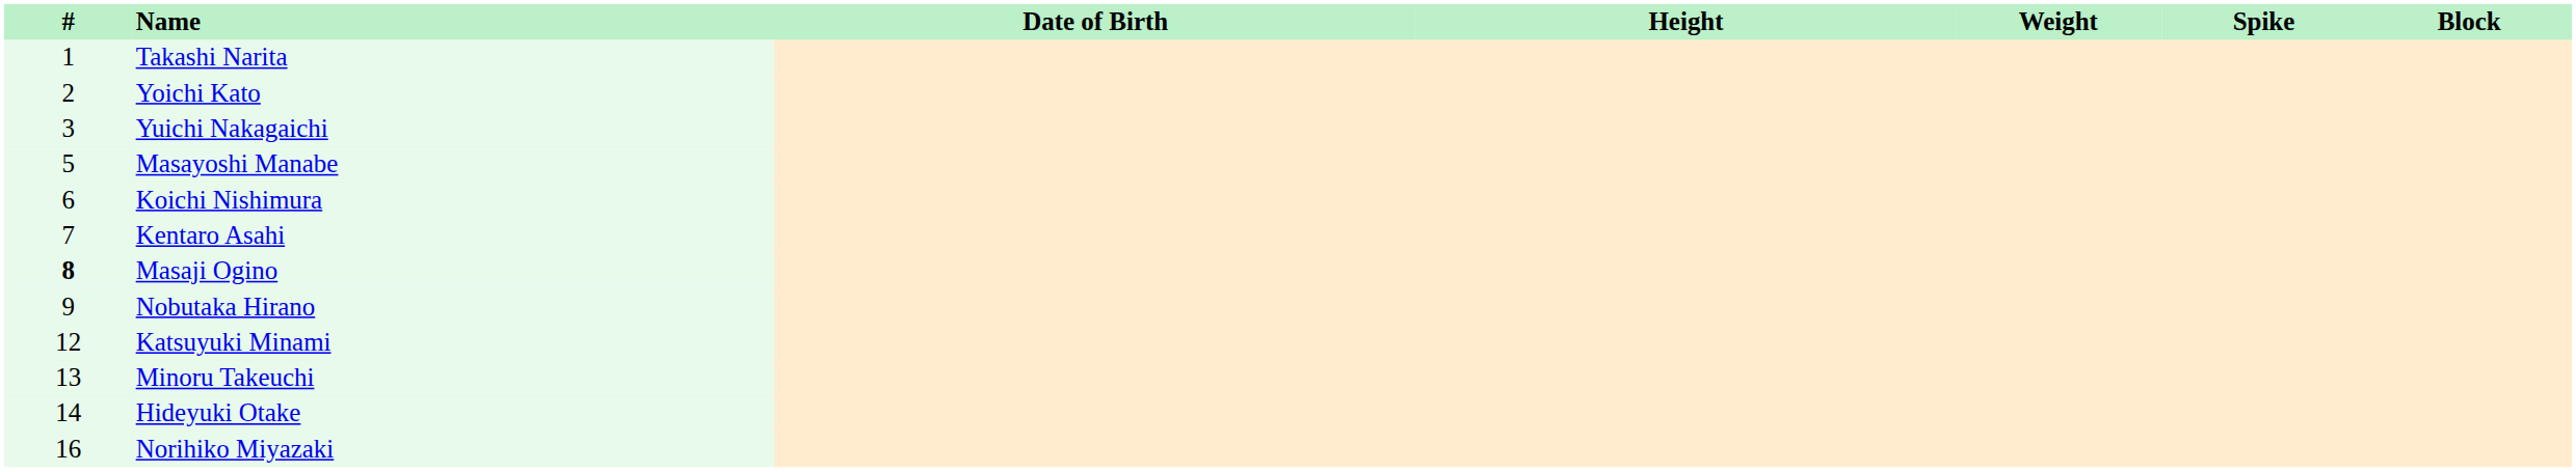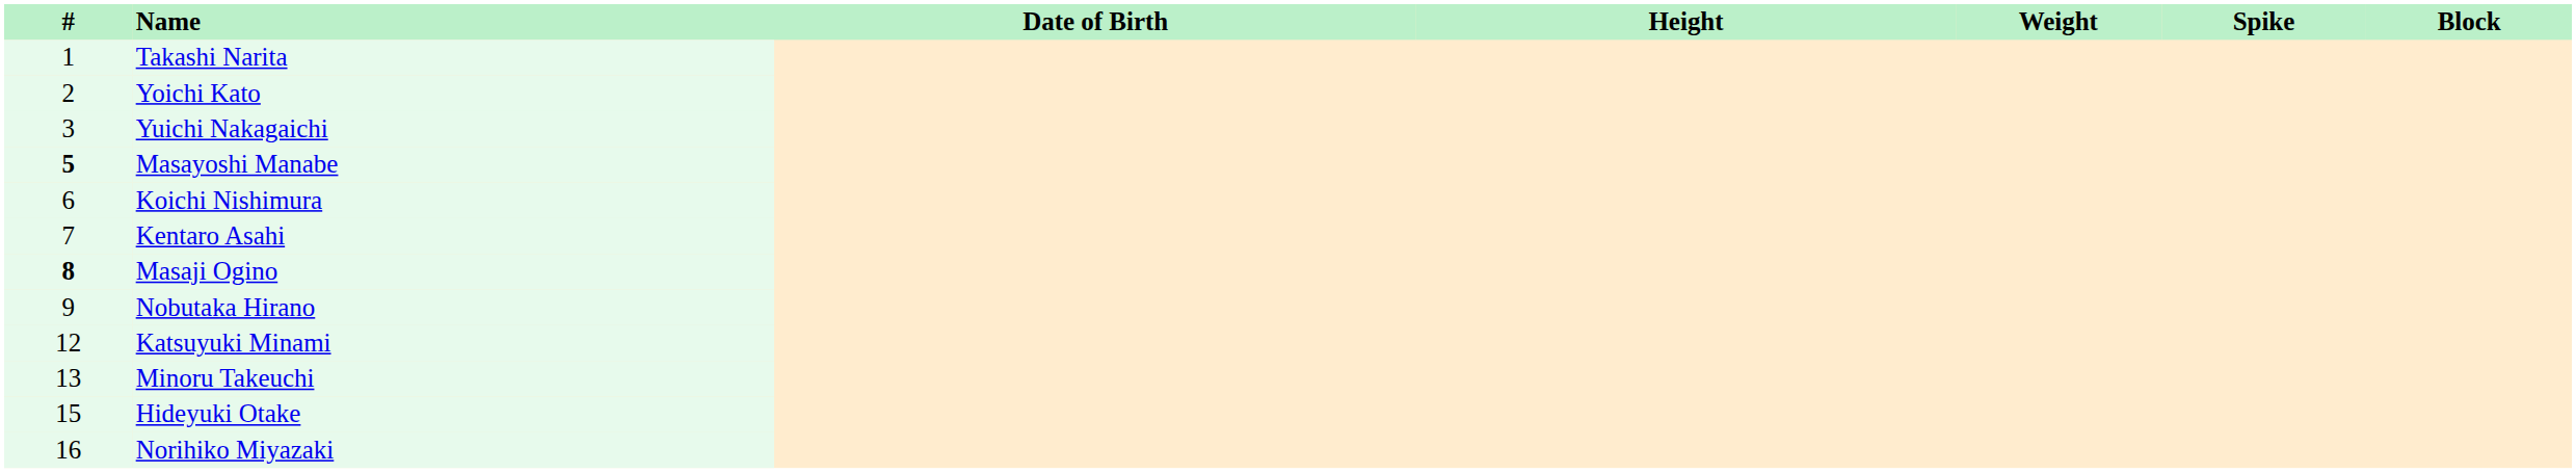 <table border=0 cellpadding=2 cellspacing=0  |- bgcolor=#FFECCE style=text-align:center; font-size:90%; width=100%>
 <tr bgcolor=#BBF0C9>
 <th width=5%>#</th>
 <th width=25% align=left>Name</th>
 <th width=25%>Date of Birth</th>
 <th width=21%>Height</th>
 <th width=8%>Weight</th>
 <th width=8%>Spike</th>
 <th width=8%>Block</th>
 </tr>
 <tr bgcolor=#E7FAEC>
 <td>1</td>
 <td align="left"><a href='#'>Takashi Narita</a></td>
 </tr>
 <tr bgcolor=#E7FAEC>
 <td>2</td>
 <td align="left"><a href='#'>Yoichi Kato</a></td>
 </tr>
 <tr bgcolor=#E7FAEC>
 <td>3</td>
 <td align="left"><a href='#'>Yuichi Nakagaichi</a></td>
 </tr>
 <tr bgcolor=#E7FAEC>
-<td>5</td>
+<td><strong>5</strong></td>
 <td align="left"><a href='#'>Masayoshi Manabe</a></td>
 </tr>
 <tr bgcolor=#E7FAEC>
 <td>6</td>
 <td align="left"><a href='#'>Koichi Nishimura</a></td>
 </tr>
 <tr bgcolor=#E7FAEC>
 <td>7</td>
 <td align="left"><a href='#'>Kentaro Asahi</a></td>
 </tr>
 <tr bgcolor=#E7FAEC>
 <td><strong>8</strong></td>
 <td align="left"><a href='#'>Masaji Ogino</a></td>
 </tr>
 <tr bgcolor=#E7FAEC>
 <td>9</td>
 <td align="left"><a href='#'>Nobutaka Hirano</a></td>
 </tr>
 <tr bgcolor=#E7FAEC>
 <td>12</td>
 <td align="left"><a href='#'>Katsuyuki Minami</a></td>
 </tr>
 <tr bgcolor=#E7FAEC>
 <td>13</td>
 <td align="left"><a href='#'>Minoru Takeuchi</a></td>
 </tr>
 <tr bgcolor=#E7FAEC>
-<td>14</td>
+<td>15</td>
 <td align="left"><a href='#'>Hideyuki Otake</a></td>
 </tr>
 <tr bgcolor=#E7FAEC>
 <td>16</td>
 <td align="left"><a href='#'>Norihiko Miyazaki</a></td>
 </tr>
 </table>
